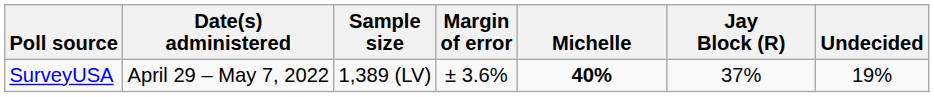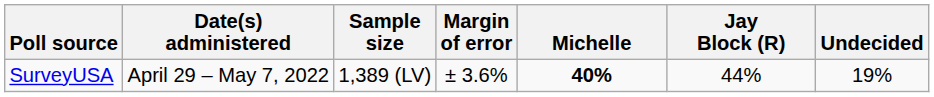 <table class="wikitable" style="font-size:90%;text-align:center;">
 <tr valign=bottom>
 <th>Poll source</th>
 <th>Date(s)<br>administered</th>
 <th>Sample<br>size</th>
 <th>Margin<br>of error</th>
 <th style="width:100px;">Michelle<br></th>
 <th style="width:100px;">Jay<br>Block (R)</th>
 <th>Undecided</th>
 </tr>
 <tr>
 <td style="text-align:left;"><a href='#'>SurveyUSA</a></td>
 <td>April 29 – May 7, 2022</td>
 <td>1,389 (LV)</td>
 <td>± 3.6%</td>
 <td><strong>40%</strong></td>
-<td>37%</td>
+<td>44%</td>
 <td>19%</td>
 </tr>
 </table>
